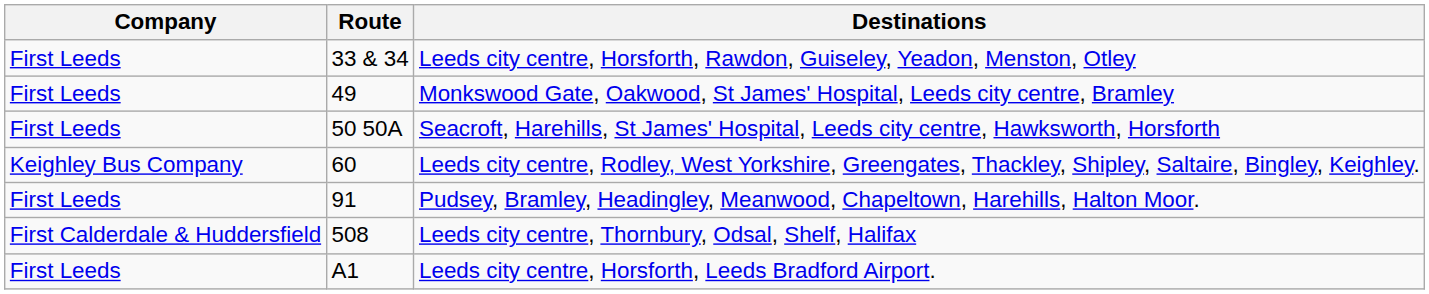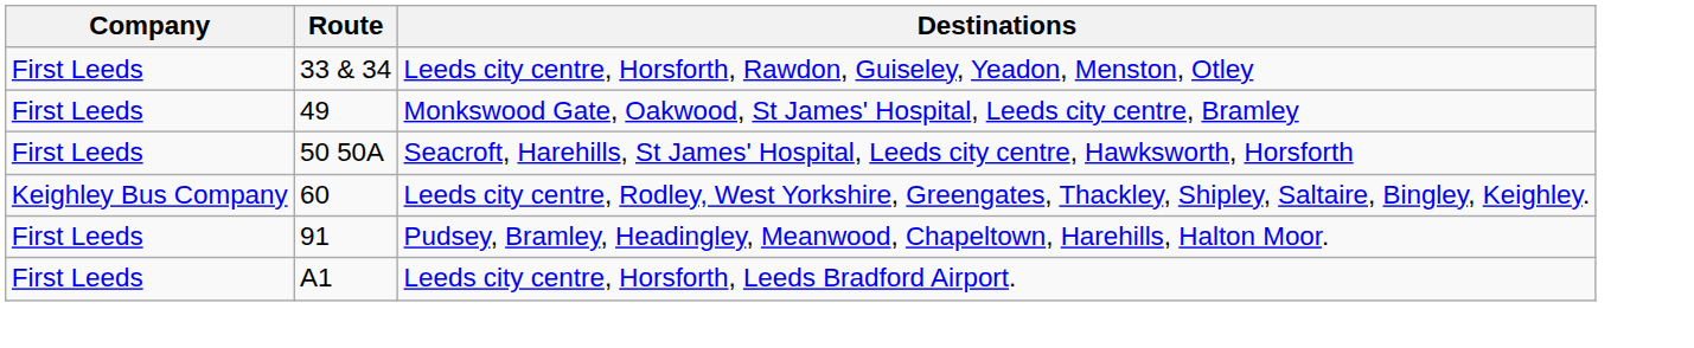 <table class="wikitable">
 <tr>
 <th>Company</th>
 <th>Route</th>
 <th>Destinations</th>
 </tr>
 <tr>
 <td><a href='#'>First Leeds</a></td>
 <td>33 & 34</td>
 <td><a href='#'>Leeds city centre</a>, <a href='#'>Horsforth</a>, <a href='#'>Rawdon</a>, <a href='#'>Guiseley</a>, <a href='#'>Yeadon</a>, <a href='#'>Menston</a>, <a href='#'>Otley</a></td>
 </tr>
 <tr>
 <td><a href='#'>First Leeds</a></td>
 <td>49</td>
 <td><a href='#'>Monkswood Gate</a>, <a href='#'>Oakwood</a>, <a href='#'>St James' Hospital</a>, <a href='#'>Leeds city centre</a>, <a href='#'>Bramley</a></td>
 </tr>
 <tr>
 <td><a href='#'>First Leeds</a></td>
 <td>50 50A</td>
 <td><a href='#'>Seacroft</a>, <a href='#'>Harehills</a>, <a href='#'>St James' Hospital</a>, <a href='#'>Leeds city centre</a>, <a href='#'>Hawksworth</a>, <a href='#'>Horsforth</a></td>
 </tr>
 <tr>
 <td><a href='#'>Keighley Bus Company</a></td>
 <td>60</td>
 <td><a href='#'>Leeds city centre</a>, <a href='#'>Rodley, West Yorkshire</a>, <a href='#'>Greengates</a>, <a href='#'>Thackley</a>, <a href='#'>Shipley</a>, <a href='#'>Saltaire</a>, <a href='#'>Bingley</a>, <a href='#'>Keighley</a>.</td>
 </tr>
 <tr>
 <td><a href='#'>First Leeds</a></td>
 <td>91</td>
 <td><a href='#'>Pudsey</a>, <a href='#'>Bramley</a>, <a href='#'>Headingley</a>, <a href='#'>Meanwood</a>, <a href='#'>Chapeltown</a>, <a href='#'>Harehills</a>, <a href='#'>Halton Moor</a>.</td>
 </tr>
 <tr>
-<td><a href='#'>First Calderdale & Huddersfield</a></td>
-<td>508</td>
-<td><a href='#'>Leeds city centre</a>, <a href='#'>Thornbury</a>, <a href='#'>Odsal</a>, <a href='#'>Shelf</a>, <a href='#'>Halifax</a></td>
-</tr>
-<tr>
 <td><a href='#'>First Leeds</a></td>
 <td>A1</td>
 <td><a href='#'>Leeds city centre</a>, <a href='#'>Horsforth</a>, <a href='#'>Leeds Bradford Airport</a>.</td>
 </tr>
 </table>
